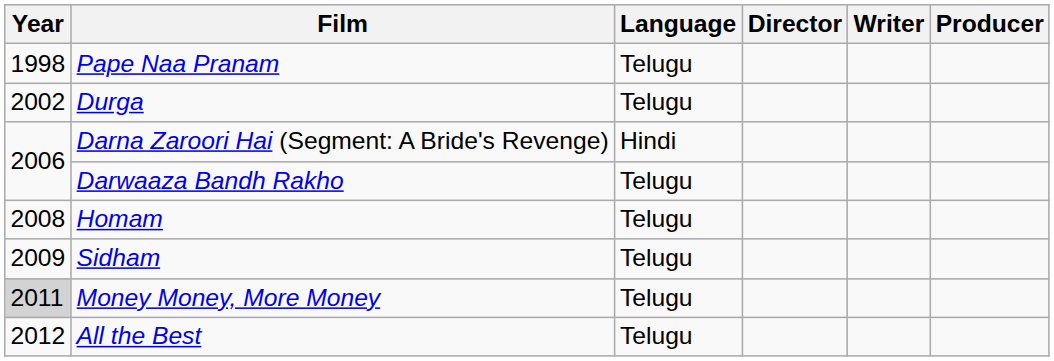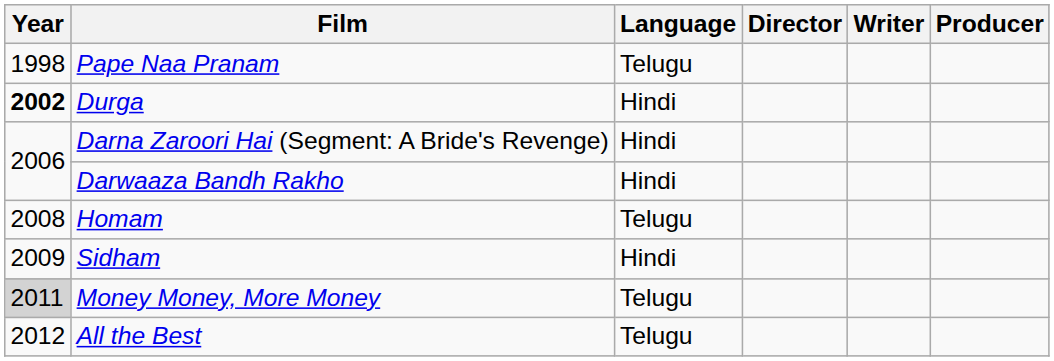 <table class="wikitable sortable">
 <tr>
 <th>Year</th>
 <th>Film</th>
 <th>Language</th>
 <th>Director</th>
 <th>Writer</th>
 <th>Producer</th>
 </tr>
 <tr>
 <td>1998</td>
 <td><em><a href='#'>Pape Naa Pranam</a></em></td>
 <td>Telugu</td>
 <td></td>
 <td></td>
 <td></td>
 </tr>
 <tr>
-<td>2002</td>
+<td><strong>2002</strong></td>
 <td><em><a href='#'>Durga</a></em></td>
-<td>Telugu</td>
+<td>Hindi</td>
 <td></td>
 <td></td>
 <td></td>
 </tr>
 <tr>
 <td rowspan="2">2006</td>
 <td><em><a href='#'>Darna Zaroori Hai</a></em> (Segment: A Bride's Revenge)</td>
 <td>Hindi</td>
 <td></td>
 <td></td>
 <td></td>
 </tr>
 <tr>
 <td><em><a href='#'>Darwaaza Bandh Rakho</a></em></td>
-<td>Telugu</td>
+<td>Hindi</td>
 <td></td>
 <td></td>
 <td></td>
 </tr>
 <tr>
 <td>2008</td>
 <td><em><a href='#'>Homam</a></em></td>
 <td>Telugu</td>
 <td></td>
 <td></td>
 <td></td>
 </tr>
 <tr>
 <td>2009</td>
 <td><em><a href='#'>Sidham</a></em></td>
-<td>Telugu</td>
+<td>Hindi</td>
 <td></td>
 <td></td>
 <td></td>
 </tr>
 <tr>
 <td style="background: lightgrey;">2011</td>
 <td><em><a href='#'>Money Money, More Money</a></em></td>
 <td>Telugu</td>
 <td></td>
 <td></td>
 <td></td>
 </tr>
 <tr>
 <td>2012</td>
 <td><em><a href='#'>All the Best</a></em></td>
 <td>Telugu</td>
 <td></td>
 <td></td>
 <td></td>
 </tr>
 </table>
